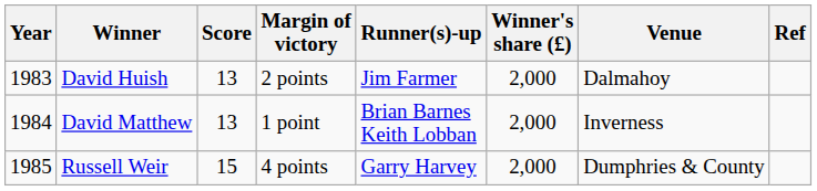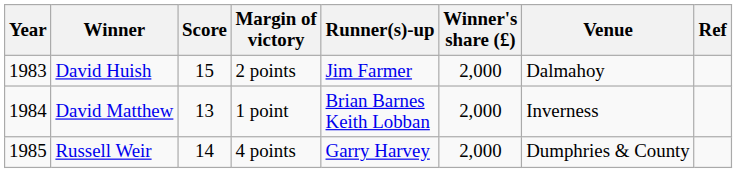 <table class="wikitable">
 <tr>
 <th>Year</th>
 <th>Winner</th>
 <th>Score</th>
 <th>Margin of<br>victory</th>
 <th>Runner(s)-up</th>
 <th>Winner's<br>share (£)</th>
 <th>Venue</th>
 <th>Ref</th>
 </tr>
 <tr>
 <td>1983</td>
 <td> <a href='#'>David Huish</a></td>
-<td align=center>13</td>
+<td align=center>15</td>
 <td>2 points</td>
 <td> <a href='#'>Jim Farmer</a></td>
 <td align=center>2,000</td>
 <td>Dalmahoy</td>
 <td></td>
 </tr>
 <tr>
 <td>1984</td>
 <td> <a href='#'>David Matthew</a></td>
 <td align=center>13</td>
 <td>1 point</td>
 <td> <a href='#'>Brian Barnes</a><br> <a href='#'>Keith Lobban</a></td>
 <td align=center>2,000</td>
 <td>Inverness</td>
 <td></td>
 </tr>
 <tr>
 <td>1985</td>
 <td> <a href='#'>Russell Weir</a></td>
-<td align=center>15</td>
+<td align=center>14</td>
 <td>4 points</td>
 <td> <a href='#'>Garry Harvey</a></td>
 <td align=center>2,000</td>
 <td>Dumphries & County</td>
 <td></td>
 </tr>
 </table>
